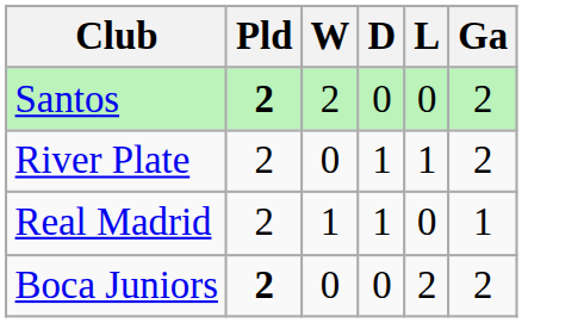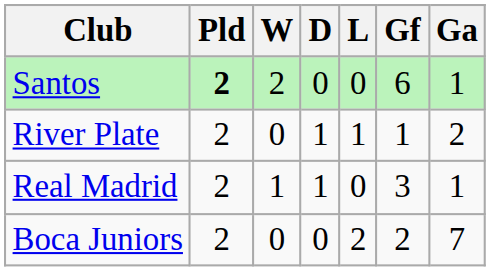 <table class = wikitable style= text-align:center>
 <tr>
 <th>Club</th>
 <th>Pld</th>
 <th>W</th>
 <th>D</th>
 <th>L</th>
+<th>Gf</th>
 <th>Ga</th>
 </tr>
 <tr bgcolor=#BBF3BB>
 <td align=left> <a href='#'>Santos</a></td>
 <td><strong>2</strong></td>
 <td>2</td>
 <td>0</td>
 <td>0</td>
-<td>2</td>
+<td>6</td>
+<td>1</td>
 </tr>
 <tr>
 <td align=left> <a href='#'>River Plate</a></td>
 <td>2</td>
 <td>0</td>
+<td>1</td>
 <td>1</td>
 <td>1</td>
 <td>2</td>
 </tr>
 <tr>
 <td align=left> <a href='#'>Real Madrid</a></td>
 <td>2</td>
 <td>1</td>
 <td>1</td>
 <td>0</td>
+<td>3</td>
 <td>1</td>
 </tr>
 <tr>
 <td align=left> <a href='#'>Boca Juniors</a></td>
-<td><strong>2</strong></td>
+<td>2</td>
 <td>0</td>
 <td>0</td>
 <td>2</td>
 <td>2</td>
+<td>7</td>
 </tr>
 </table>
